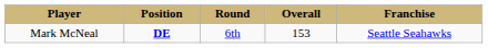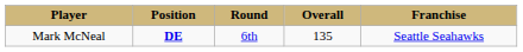 <table class="wikitable" width="40%">
 <tr align="center"  style="background:#CFB87C;color:black;">
 <td><strong>Player</strong></td>
 <td><strong>Position</strong></td>
 <td><strong>Round</strong></td>
 <td><strong>Overall</strong></td>
 <td><strong>Franchise</strong></td>
 </tr>
 <tr align="center" bgcolor="">
 <td>Mark McNeal</td>
 <td><strong><a href='#'>DE</a></strong></td>
 <td><a href='#'>6th</a></td>
-<td>153</td>
+<td>135</td>
 <td><a href='#'>Seattle Seahawks</a></td>
 </tr>
 </table>
